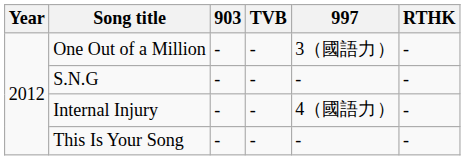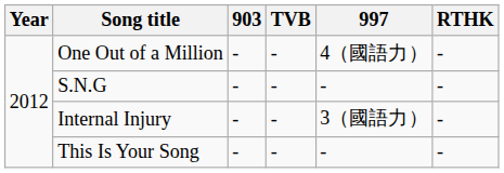 <table class="wikitable">
 <tr>
 <th>Year</th>
 <th>Song title</th>
 <th>903</th>
 <th>TVB</th>
 <th>997</th>
 <th>RTHK</th>
 </tr>
 <tr>
 <td rowspan=4>2012</td>
 <td>One Out of a Million</td>
 <td>-</td>
 <td>-</td>
-<td>3（國語力）</td>
+<td>4（國語力）</td>
 <td>-</td>
 </tr>
 <tr>
 <td>S.N.G</td>
 <td>-</td>
 <td>-</td>
 <td>-</td>
 <td>-</td>
 </tr>
 <tr>
 <td>Internal Injury</td>
 <td>-</td>
 <td>-</td>
-<td>4（國語力）</td>
+<td>3（國語力）</td>
 <td>-</td>
 </tr>
 <tr>
 <td>This Is Your Song</td>
 <td>-</td>
 <td>-</td>
 <td>-</td>
 <td>-</td>
 </tr>
 </table>
